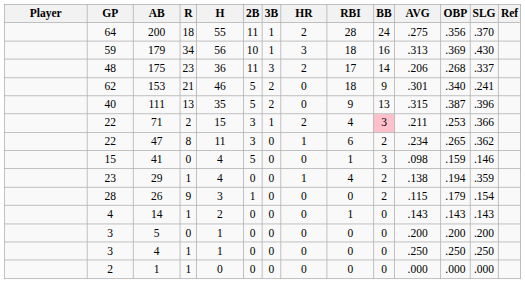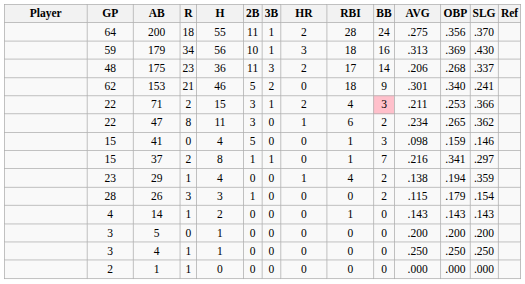 <table class="wikitable sortable">
 <tr>
 <th bgcolor="#DDDDFF" width="16%">Player</th>
 <th bgcolor="#DDDDFF" width="9%">GP</th>
 <th bgcolor="#DDDDFF" width="9%">AB</th>
 <th>R</th>
 <th bgcolor="#DDDDFF" width="9%">H</th>
 <th>2B</th>
 <th>3B</th>
 <th bgcolor="#DDDDFF" width="9%">HR</th>
 <th bgcolor="#DDDDFF" width="9%">RBI</th>
 <th>BB</th>
 <th bgcolor="#DDDDFF" width="9%">AVG</th>
 <th>OBP</th>
 <th>SLG</th>
 <th>Ref</th>
 </tr>
 <tr align="center">
 <td></td>
 <td>64</td>
 <td>200</td>
 <td>18</td>
 <td>55</td>
 <td>11</td>
 <td>1</td>
 <td>2</td>
 <td>28</td>
 <td>24</td>
 <td>.275</td>
 <td>.356</td>
 <td>.370</td>
 <td></td>
 </tr>
 <tr align="center">
 <td></td>
 <td>59</td>
 <td>179</td>
 <td>34</td>
 <td>56</td>
 <td>10</td>
 <td>1</td>
 <td>3</td>
 <td>18</td>
 <td>16</td>
 <td>.313</td>
 <td>.369</td>
 <td>.430</td>
 <td></td>
 </tr>
 <tr align="center">
 <td></td>
 <td>48</td>
 <td>175</td>
 <td>23</td>
 <td>36</td>
 <td>11</td>
 <td>3</td>
 <td>2</td>
 <td>17</td>
 <td>14</td>
 <td>.206</td>
 <td>.268</td>
 <td>.337</td>
 <td></td>
 </tr>
 <tr align="center">
 <td></td>
 <td>62</td>
 <td>153</td>
 <td>21</td>
 <td>46</td>
 <td>5</td>
 <td>2</td>
 <td>0</td>
 <td>18</td>
 <td>9</td>
 <td>.301</td>
 <td>.340</td>
 <td>.241</td>
 <td></td>
 </tr>
 <tr align="center">
 <td></td>
-<td>40</td>
-<td>111</td>
-<td>13</td>
-<td>35</td>
-<td>5</td>
-<td>2</td>
-<td>0</td>
-<td>9</td>
-<td>13</td>
-<td>.315</td>
-<td>.387</td>
-<td>.396</td>
-<td></td>
-</tr>
-<tr align="center">
-<td></td>
 <td>22</td>
 <td>71</td>
 <td>2</td>
 <td>15</td>
 <td>3</td>
 <td>1</td>
 <td>2</td>
 <td>4</td>
 <td style="background: pink;">3</td>
 <td>.211</td>
 <td>.253</td>
 <td>.366</td>
 <td></td>
 </tr>
 <tr align="center">
 <td></td>
 <td>22</td>
 <td>47</td>
 <td>8</td>
 <td>11</td>
 <td>3</td>
 <td>0</td>
 <td>1</td>
 <td>6</td>
 <td>2</td>
 <td>.234</td>
 <td>.265</td>
 <td>.362</td>
 <td></td>
 </tr>
 <tr align="center">
 <td></td>
 <td>15</td>
 <td>41</td>
 <td>0</td>
 <td>4</td>
 <td>5</td>
 <td>0</td>
 <td>0</td>
 <td>1</td>
 <td>3</td>
 <td>.098</td>
 <td>.159</td>
 <td>.146</td>
 <td></td>
 </tr>
+<tr align=center>
+<td></td>
+<td>15</td>
+<td>37</td>
+<td>2</td>
+<td>8</td>
+<td>1</td>
+<td>1</td>
+<td>0</td>
+<td>1</td>
+<td>7</td>
+<td>.216</td>
+<td>.341</td>
+<td>.297</td>
+<td></td>
+</tr>
 <tr align="center">
 <td></td>
 <td>23</td>
 <td>29</td>
 <td>1</td>
 <td>4</td>
 <td>0</td>
 <td>0</td>
 <td>1</td>
 <td>4</td>
 <td>2</td>
 <td>.138</td>
 <td>.194</td>
 <td>.359</td>
 <td></td>
 </tr>
 <tr align="center">
 <td></td>
 <td>28</td>
 <td>26</td>
-<td>9</td>
+<td>3</td>
 <td>3</td>
 <td>1</td>
 <td>0</td>
 <td>0</td>
 <td>0</td>
 <td>2</td>
 <td>.115</td>
 <td>.179</td>
 <td>.154</td>
 <td></td>
 </tr>
 <tr align="center">
 <td></td>
 <td>4</td>
 <td>14</td>
 <td>1</td>
 <td>2</td>
 <td>0</td>
 <td>0</td>
 <td>0</td>
 <td>1</td>
 <td>0</td>
 <td>.143</td>
 <td>.143</td>
 <td>.143</td>
 <td></td>
 </tr>
 <tr align="center">
 <td></td>
 <td>3</td>
 <td>5</td>
 <td>0</td>
 <td>1</td>
 <td>0</td>
 <td>0</td>
 <td>0</td>
 <td>0</td>
 <td>0</td>
 <td>.200</td>
 <td>.200</td>
 <td>.200</td>
 <td></td>
 </tr>
 <tr align="center">
 <td></td>
 <td>3</td>
 <td>4</td>
 <td>1</td>
 <td>1</td>
 <td>0</td>
 <td>0</td>
 <td>0</td>
 <td>0</td>
 <td>0</td>
 <td>.250</td>
 <td>.250</td>
 <td>.250</td>
 <td></td>
 </tr>
 <tr align="center">
 <td></td>
 <td>2</td>
 <td>1</td>
 <td>1</td>
 <td>0</td>
 <td>0</td>
 <td>0</td>
 <td>0</td>
 <td>0</td>
 <td>0</td>
 <td>.000</td>
 <td>.000</td>
 <td>.000</td>
 <td></td>
 </tr>
 </table>
